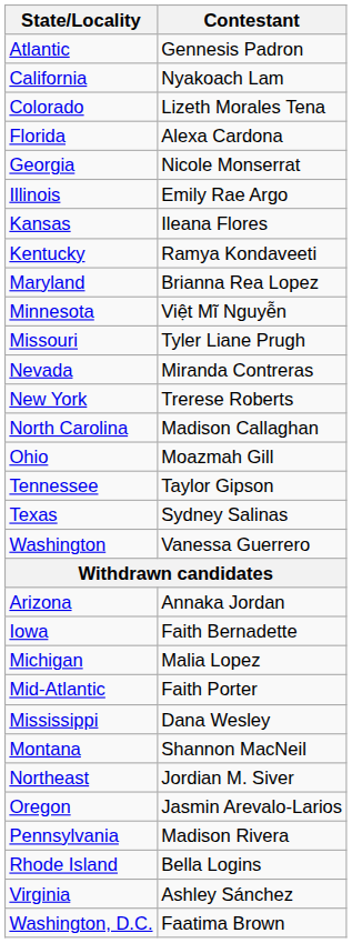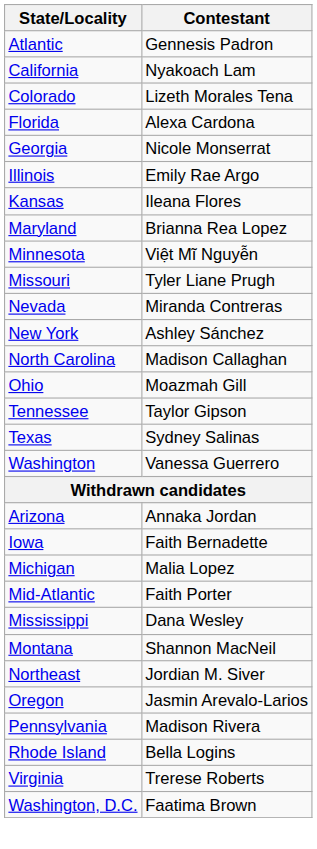 <table class="wikitable sortable" style="font-size: 95%;">
 <tr>
 <th>State/Locality</th>
 <th>Contestant</th>
 </tr>
 <tr>
 <td><a href='#'>Atlantic</a></td>
 <td>Gennesis Padron</td>
 </tr>
 <tr>
 <td><a href='#'>California</a></td>
 <td>Nyakoach Lam</td>
 </tr>
 <tr>
 <td><a href='#'>Colorado</a></td>
 <td>Lizeth Morales Tena</td>
 </tr>
 <tr>
 <td><a href='#'>Florida</a></td>
 <td>Alexa Cardona</td>
 </tr>
 <tr>
 <td><a href='#'>Georgia</a></td>
 <td>Nicole Monserrat</td>
 </tr>
 <tr>
 <td><a href='#'>Illinois</a></td>
 <td>Emily Rae Argo</td>
 </tr>
 <tr>
 <td><a href='#'>Kansas</a></td>
 <td>Ileana Flores</td>
 </tr>
 <tr>
-<td><a href='#'>Kentucky</a></td>
-<td>Ramya Kondaveeti</td>
-</tr>
-<tr>
 <td><a href='#'>Maryland</a></td>
 <td>Brianna Rea Lopez</td>
 </tr>
 <tr>
 <td><a href='#'>Minnesota</a></td>
 <td>Việt Mĩ Nguyễn</td>
 </tr>
 <tr>
 <td><a href='#'>Missouri</a></td>
 <td>Tyler Liane Prugh</td>
 </tr>
 <tr>
 <td><a href='#'>Nevada</a></td>
 <td>Miranda Contreras</td>
 </tr>
 <tr>
 <td><a href='#'>New York</a></td>
-<td>Trerese Roberts</td>
+<td>Ashley Sánchez</td>
 </tr>
 <tr>
 <td><a href='#'>North Carolina</a></td>
 <td>Madison Callaghan</td>
 </tr>
 <tr>
 <td><a href='#'>Ohio</a></td>
 <td>Moazmah Gill</td>
 </tr>
 <tr>
 <td><a href='#'>Tennessee</a></td>
 <td>Taylor Gipson</td>
 </tr>
 <tr>
 <td><a href='#'>Texas</a></td>
 <td>Sydney Salinas</td>
 </tr>
 <tr>
 <td><a href='#'>Washington</a></td>
 <td>Vanessa Guerrero</td>
 </tr>
 <tr>
 <th colspan=2>Withdrawn candidates</th>
 </tr>
 <tr>
 <td><a href='#'>Arizona</a></td>
 <td>Annaka Jordan</td>
 </tr>
 <tr>
 <td><a href='#'>Iowa</a></td>
 <td>Faith Bernadette</td>
 </tr>
 <tr>
 <td><a href='#'>Michigan</a></td>
 <td>Malia Lopez</td>
 </tr>
 <tr>
 <td><a href='#'>Mid-Atlantic</a></td>
 <td>Faith Porter</td>
 </tr>
 <tr>
 <td><a href='#'>Mississippi</a></td>
 <td>Dana Wesley</td>
 </tr>
 <tr>
 <td><a href='#'>Montana</a></td>
 <td>Shannon MacNeil</td>
 </tr>
 <tr>
 <td><a href='#'>Northeast</a></td>
 <td>Jordian M. Siver</td>
 </tr>
 <tr>
 <td><a href='#'>Oregon</a></td>
 <td>Jasmin Arevalo-Larios</td>
 </tr>
 <tr>
 <td><a href='#'>Pennsylvania</a></td>
 <td>Madison Rivera</td>
 </tr>
 <tr>
 <td><a href='#'>Rhode Island</a></td>
 <td>Bella Logins</td>
 </tr>
 <tr>
 <td><a href='#'>Virginia</a></td>
-<td>Ashley Sánchez</td>
+<td>Trerese Roberts</td>
 </tr>
 <tr>
 <td><a href='#'>Washington, D.C.</a></td>
 <td>Faatima Brown</td>
 </tr>
 </table>
